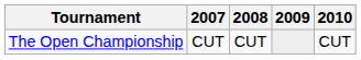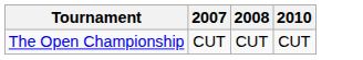 <table class="wikitable" style="font-size:95%;text-align:center;">
 <tr>
 <th>Tournament</th>
 <th>2007</th>
 <th>2008</th>
-<th>2009</th>
 <th>2010</th>
 </tr>
 <tr>
 <td align=left><a href='#'>The Open Championship</a></td>
 <td>CUT</td>
 <td>CUT</td>
-<td style="background:#eeeeee;"></td>
 <td>CUT</td>
 </tr>
 </table>
